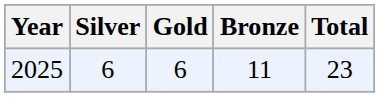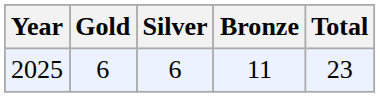 <table class="sortable wikitable" style="font-size: 90%;">
 <tr>
 <th>Year</th>
+<th>Gold</th>
 <th>Silver</th>
-<th>Gold</th>
 <th>Bronze</th>
 <th>Total</th>
 </tr>
 <tr style="background:#ECF2FF">
 <td align="center">2025</td>
 <td align="center">6</td>
 <td align="center">6</td>
 <td align="center">11</td>
 <td align="center">23</td>
 </tr>
 </table>
